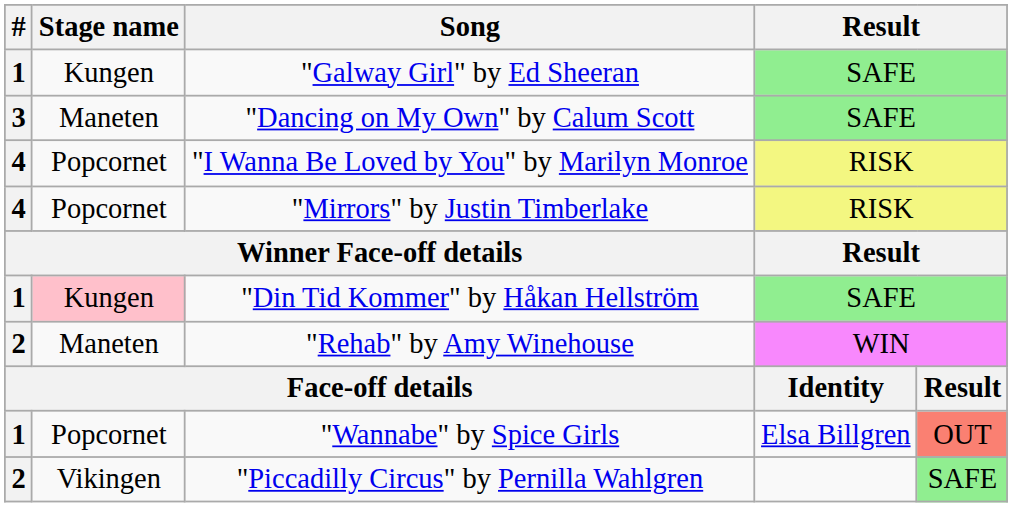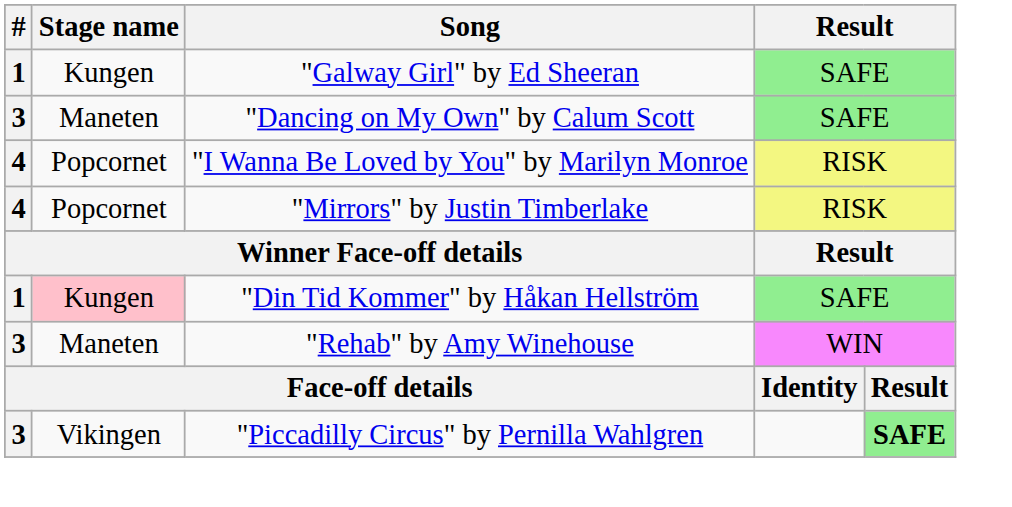 <table class="wikitable plainrowheaders" style="text-align: center;">
 <tr>
 <th>#</th>
 <th>Stage name</th>
 <th>Song</th>
 <th colspan=2>Result</th>
 </tr>
 <tr>
 <th>1</th>
 <td>Kungen</td>
 <td>"<a href='#'>Galway Girl</a>" by <a href='#'>Ed Sheeran</a></td>
 <td colspan=2 bgcolor=lightgreen>SAFE</td>
 </tr>
 <tr>
 <th>3</th>
 <td>Maneten</td>
 <td>"<a href='#'>Dancing on My Own</a>" by <a href='#'>Calum Scott</a></td>
 <td colspan=2 bgcolor=lightgreen>SAFE</td>
 </tr>
 <tr>
 <th>4</th>
 <td>Popcornet</td>
 <td>"<a href='#'>I Wanna Be Loved by You</a>" by <a href='#'>Marilyn Monroe</a></td>
 <td colspan=2 bgcolor="#F3F781">RISK</td>
 </tr>
 <tr>
 <th>4</th>
 <td>Popcornet</td>
 <td>"<a href='#'>Mirrors</a>" by <a href='#'>Justin Timberlake</a></td>
 <td colspan=2 bgcolor="#F3F781">RISK</td>
 </tr>
 <tr>
 <th colspan="3">Winner Face-off details</th>
 <th colspan=2>Result</th>
 </tr>
 <tr>
 <th>1</th>
 <td style="background: pink;">Kungen</td>
 <td>"<a href='#'>Din Tid Kommer</a>" by <a href='#'>Håkan Hellström</a></td>
 <td colspan=2 bgcolor=lightgreen>SAFE</td>
 </tr>
 <tr>
-<th>2</th>
+<th>3</th>
 <td>Maneten</td>
 <td>"<a href='#'>Rehab</a>" by <a href='#'>Amy Winehouse</a></td>
 <td colspan="2" bgcolor="F888FD">WIN</td>
 </tr>
 <tr>
 <th colspan="3">Face-off details</th>
 <th>Identity</th>
 <th>Result</th>
 </tr>
 <tr>
-<th>1</th>
-<td>Popcornet</td>
-<td>"<a href='#'>Wannabe</a>" by <a href='#'>Spice Girls</a></td>
-<td><a href='#'>Elsa Billgren</a></td>
-<td bgcolor=salmon>OUT</td>
-</tr>
-<tr>
-<th>2</th>
+<th>3</th>
 <td>Vikingen</td>
 <td>"<a href='#'>Piccadilly Circus</a>" by <a href='#'>Pernilla Wahlgren</a></td>
 <td></td>
-<td bgcolor=lightgreen>SAFE</td>
+<td bgcolor=lightgreen><strong>SAFE</strong></td>
 </tr>
 </table>
